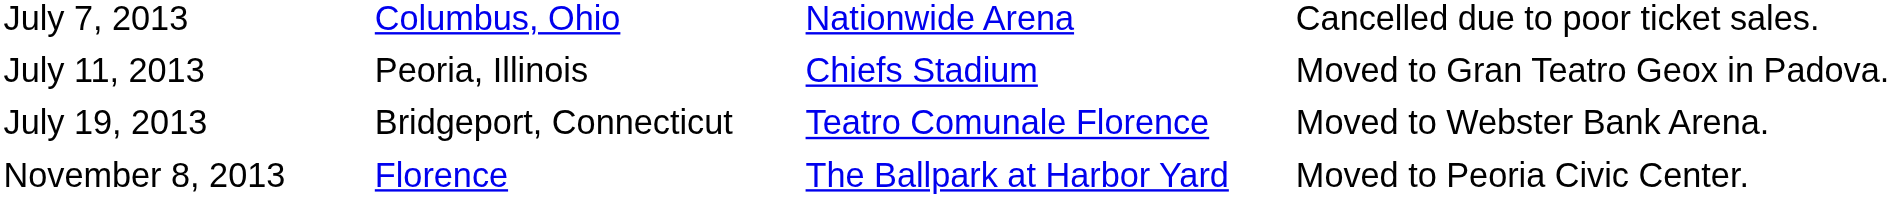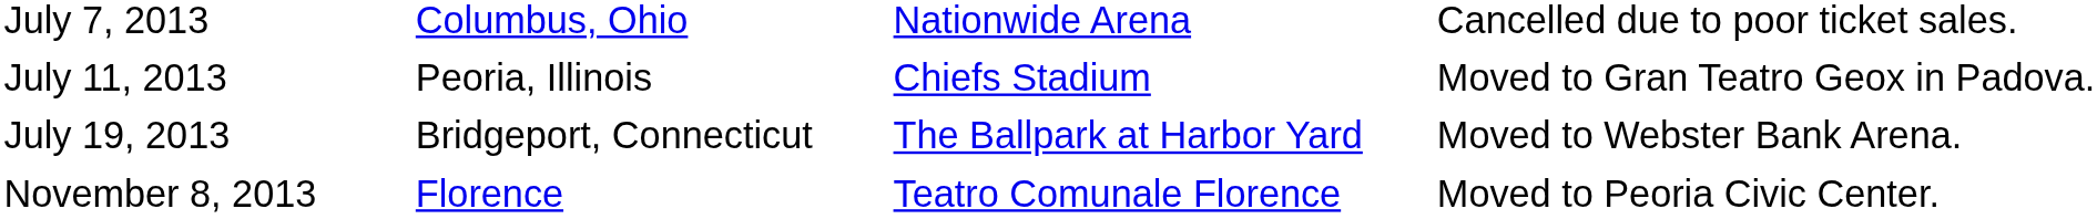 <table cellpadding="2" style="border: 0px solid darkgray; font-size:90%">
 <tr>
 <th width="150"></th>
 <th width="175"></th>
 <th width="200"></th>
 <th width="450"></th>
 </tr>
 <tr border="0">
 <td>July 7, 2013</td>
 <td><a href='#'>Columbus, Ohio</a></td>
 <td><a href='#'>Nationwide Arena</a></td>
 <td>Cancelled due to poor ticket sales.</td>
 </tr>
 <tr>
 <td>July 11, 2013</td>
 <td>Peoria, Illinois</td>
 <td><a href='#'>Chiefs Stadium</a></td>
 <td>Moved to Gran Teatro Geox in Padova.</td>
 </tr>
 <tr>
 <td>July 19, 2013</td>
 <td>Bridgeport, Connecticut</td>
-<td><a href='#'>Teatro Comunale Florence</a></td>
+<td><a href='#'>The Ballpark at Harbor Yard</a></td>
 <td>Moved to Webster Bank Arena.</td>
 </tr>
 <tr>
 <td>November 8, 2013</td>
 <td><a href='#'>Florence</a></td>
-<td><a href='#'>The Ballpark at Harbor Yard</a></td>
+<td><a href='#'>Teatro Comunale Florence</a></td>
 <td>Moved to Peoria Civic Center.</td>
 </tr>
 <tr>
 </tr>
 </table>
